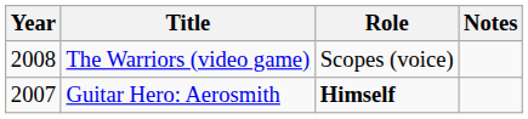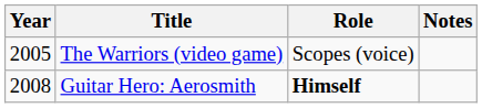 <table class="wikitable">
 <tr>
 <th>Year</th>
 <th>Title</th>
 <th>Role</th>
 <th>Notes</th>
 </tr>
 <tr>
-<td>2008</td>
+<td>2005</td>
 <td><a href='#'>The Warriors (video game)</a></td>
 <td>Scopes (voice)</td>
 <td></td>
 </tr>
 <tr>
-<td>2007</td>
+<td>2008</td>
 <td><a href='#'>Guitar Hero: Aerosmith</a></td>
 <td><strong>Himself</strong></td>
 <td></td>
 </tr>
 </table>
